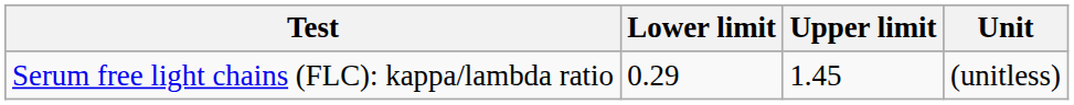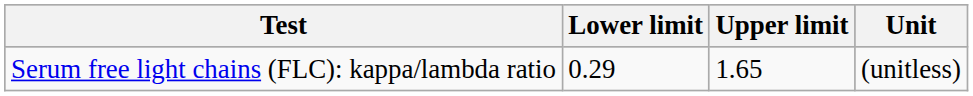 <table class="wikitable">
 <tr>
 <th>Test</th>
 <th>Lower limit</th>
 <th>Upper limit</th>
 <th>Unit</th>
 </tr>
 <tr>
 <td><a href='#'>Serum free light chains</a> (FLC): kappa/lambda ratio</td>
 <td>0.29</td>
-<td>1.45</td>
+<td>1.65</td>
 <td>(unitless)</td>
 </tr>
 </table>
